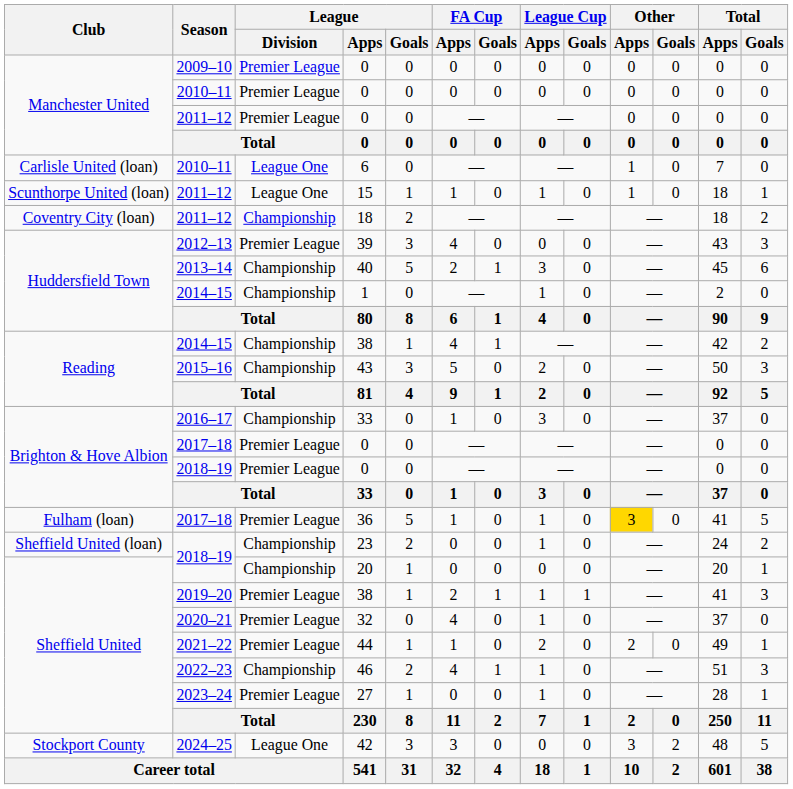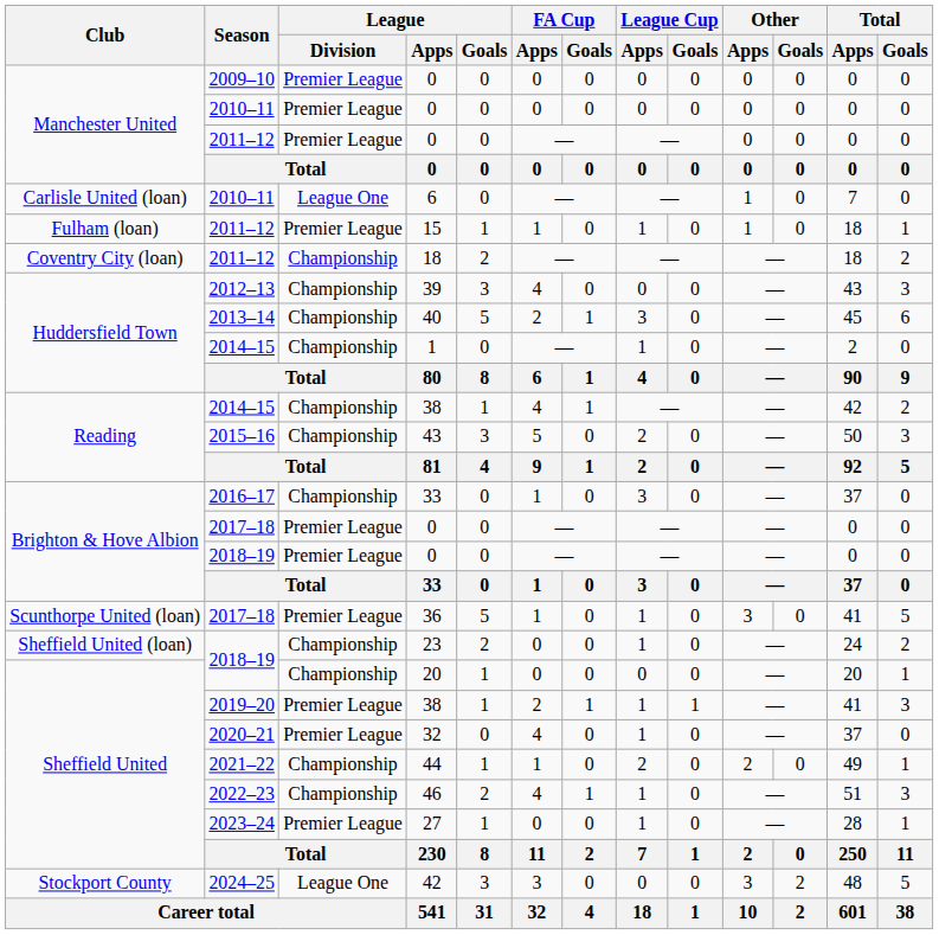 <table class=wikitable style="text-align:center">
 <tr>
 <th rowspan=2>Club</th>
 <th rowspan=2>Season</th>
 <th colspan=3>League</th>
 <th colspan=2><a href='#'>FA Cup</a></th>
 <th colspan=2><a href='#'>League Cup</a></th>
 <th colspan=2>Other</th>
 <th colspan=2>Total</th>
 </tr>
 <tr>
 <th>Division</th>
 <th>Apps</th>
 <th>Goals</th>
 <th>Apps</th>
 <th>Goals</th>
 <th>Apps</th>
 <th>Goals</th>
 <th>Apps</th>
 <th>Goals</th>
 <th>Apps</th>
 <th>Goals</th>
 </tr>
 <tr>
 <td rowspan=4><a href='#'>Manchester United</a></td>
 <td><a href='#'>2009–10</a></td>
 <td><a href='#'>Premier League</a></td>
 <td>0</td>
 <td>0</td>
 <td>0</td>
 <td>0</td>
 <td>0</td>
 <td>0</td>
 <td>0</td>
 <td>0</td>
 <td>0</td>
 <td>0</td>
 </tr>
 <tr>
 <td><a href='#'>2010–11</a></td>
 <td>Premier League</td>
 <td>0</td>
 <td>0</td>
 <td>0</td>
 <td>0</td>
 <td>0</td>
 <td>0</td>
 <td>0</td>
 <td>0</td>
 <td>0</td>
 <td>0</td>
 </tr>
 <tr>
 <td><a href='#'>2011–12</a></td>
 <td>Premier League</td>
 <td>0</td>
 <td>0</td>
 <td colspan=2>—</td>
 <td colspan=2>—</td>
 <td>0</td>
 <td>0</td>
 <td>0</td>
 <td>0</td>
 </tr>
 <tr>
 <th colspan=2>Total</th>
 <th>0</th>
 <th>0</th>
 <th>0</th>
 <th>0</th>
 <th>0</th>
 <th>0</th>
 <th>0</th>
 <th>0</th>
 <th>0</th>
 <th>0</th>
 </tr>
 <tr>
 <td><a href='#'>Carlisle United</a> (loan)</td>
 <td><a href='#'>2010–11</a></td>
 <td><a href='#'>League One</a></td>
 <td>6</td>
 <td>0</td>
 <td colspan=2>—</td>
 <td colspan=2>—</td>
 <td>1</td>
 <td>0</td>
 <td>7</td>
 <td>0</td>
 </tr>
 <tr>
-<td><a href='#'>Scunthorpe United</a> (loan)</td>
+<td><a href='#'>Fulham</a> (loan)</td>
 <td><a href='#'>2011–12</a></td>
-<td>League One</td>
+<td>Premier League</td>
 <td>15</td>
 <td>1</td>
 <td>1</td>
 <td>0</td>
 <td>1</td>
 <td>0</td>
 <td>1</td>
 <td>0</td>
 <td>18</td>
 <td>1</td>
 </tr>
 <tr>
 <td><a href='#'>Coventry City</a> (loan)</td>
 <td><a href='#'>2011–12</a></td>
 <td><a href='#'>Championship</a></td>
 <td>18</td>
 <td>2</td>
 <td colspan=2>—</td>
 <td colspan=2>—</td>
 <td colspan=2>—</td>
 <td>18</td>
 <td>2</td>
 </tr>
 <tr>
 <td rowspan=4><a href='#'>Huddersfield Town</a></td>
 <td><a href='#'>2012–13</a></td>
-<td>Premier League</td>
+<td>Championship</td>
 <td>39</td>
 <td>3</td>
 <td>4</td>
 <td>0</td>
 <td>0</td>
 <td>0</td>
 <td colspan=2>—</td>
 <td>43</td>
 <td>3</td>
 </tr>
 <tr>
 <td><a href='#'>2013–14</a></td>
 <td>Championship</td>
 <td>40</td>
 <td>5</td>
 <td>2</td>
 <td>1</td>
 <td>3</td>
 <td>0</td>
 <td colspan=2>—</td>
 <td>45</td>
 <td>6</td>
 </tr>
 <tr>
 <td><a href='#'>2014–15</a></td>
 <td>Championship</td>
 <td>1</td>
 <td>0</td>
 <td colspan=2>—</td>
 <td>1</td>
 <td>0</td>
 <td colspan=2>—</td>
 <td>2</td>
 <td>0</td>
 </tr>
 <tr>
 <th colspan=2>Total</th>
 <th>80</th>
 <th>8</th>
 <th>6</th>
 <th>1</th>
 <th>4</th>
 <th>0</th>
 <th colspan=2>—</th>
 <th>90</th>
 <th>9</th>
 </tr>
 <tr>
 <td rowspan=3><a href='#'>Reading</a></td>
 <td><a href='#'>2014–15</a></td>
 <td>Championship</td>
 <td>38</td>
 <td>1</td>
 <td>4</td>
 <td>1</td>
 <td colspan=2>—</td>
 <td colspan=2>—</td>
 <td>42</td>
 <td>2</td>
 </tr>
 <tr>
 <td><a href='#'>2015–16</a></td>
 <td>Championship</td>
 <td>43</td>
 <td>3</td>
 <td>5</td>
 <td>0</td>
 <td>2</td>
 <td>0</td>
 <td colspan=2>—</td>
 <td>50</td>
 <td>3</td>
 </tr>
 <tr>
 <th colspan=2>Total</th>
 <th>81</th>
 <th>4</th>
 <th>9</th>
 <th>1</th>
 <th>2</th>
 <th>0</th>
 <th colspan=2>—</th>
 <th>92</th>
 <th>5</th>
 </tr>
 <tr>
 <td rowspan=4><a href='#'>Brighton & Hove Albion</a></td>
 <td><a href='#'>2016–17</a></td>
 <td>Championship</td>
 <td>33</td>
 <td>0</td>
 <td>1</td>
 <td>0</td>
 <td>3</td>
 <td>0</td>
 <td colspan=2>—</td>
 <td>37</td>
 <td>0</td>
 </tr>
 <tr>
 <td><a href='#'>2017–18</a></td>
 <td>Premier League</td>
 <td>0</td>
 <td>0</td>
 <td colspan=2>—</td>
 <td colspan=2>—</td>
 <td colspan=2>—</td>
 <td>0</td>
 <td>0</td>
 </tr>
 <tr>
 <td><a href='#'>2018–19</a></td>
 <td>Premier League</td>
 <td>0</td>
 <td>0</td>
 <td colspan=2>—</td>
 <td colspan=2>—</td>
 <td colspan=2>—</td>
 <td>0</td>
 <td>0</td>
 </tr>
 <tr>
 <th colspan=2>Total</th>
 <th>33</th>
 <th>0</th>
 <th>1</th>
 <th>0</th>
 <th>3</th>
 <th>0</th>
 <th colspan=2>—</th>
 <th>37</th>
 <th>0</th>
 </tr>
 <tr>
-<td><a href='#'>Fulham</a> (loan)</td>
+<td><a href='#'>Scunthorpe United</a> (loan)</td>
 <td><a href='#'>2017–18</a></td>
 <td>Premier League</td>
 <td>36</td>
 <td>5</td>
 <td>1</td>
 <td>0</td>
 <td>1</td>
 <td>0</td>
-<td style="background: gold;">3</td>
+<td>3</td>
 <td>0</td>
 <td>41</td>
 <td>5</td>
 </tr>
 <tr>
 <td><a href='#'>Sheffield United</a> (loan)</td>
 <td rowspan="2"><a href='#'>2018–19</a></td>
 <td>Championship</td>
 <td>23</td>
 <td>2</td>
 <td>0</td>
 <td>0</td>
 <td>1</td>
 <td>0</td>
 <td colspan="2">—</td>
 <td>24</td>
 <td>2</td>
 </tr>
 <tr>
 <td rowspan="7"><a href='#'>Sheffield United</a></td>
 <td>Championship</td>
 <td>20</td>
 <td>1</td>
 <td>0</td>
 <td>0</td>
 <td>0</td>
 <td>0</td>
 <td colspan="2">—</td>
 <td>20</td>
 <td>1</td>
 </tr>
 <tr>
 <td><a href='#'>2019–20</a></td>
 <td>Premier League</td>
 <td>38</td>
 <td>1</td>
 <td>2</td>
 <td>1</td>
 <td>1</td>
 <td>1</td>
 <td colspan=2>—</td>
 <td>41</td>
 <td>3</td>
 </tr>
 <tr>
 <td><a href='#'>2020–21</a></td>
 <td>Premier League</td>
 <td>32</td>
 <td>0</td>
 <td>4</td>
 <td>0</td>
 <td>1</td>
 <td>0</td>
 <td colspan=2>—</td>
 <td>37</td>
 <td>0</td>
 </tr>
 <tr>
 <td><a href='#'>2021–22</a></td>
-<td>Premier League</td>
+<td>Championship</td>
 <td>44</td>
 <td>1</td>
 <td>1</td>
 <td>0</td>
 <td>2</td>
 <td>0</td>
 <td>2</td>
 <td>0</td>
 <td>49</td>
 <td>1</td>
 </tr>
 <tr>
 <td><a href='#'>2022–23</a></td>
 <td>Championship</td>
 <td>46</td>
 <td>2</td>
 <td>4</td>
 <td>1</td>
 <td>1</td>
 <td>0</td>
 <td colspan=2>—</td>
 <td>51</td>
 <td>3</td>
 </tr>
 <tr>
 <td><a href='#'>2023–24</a></td>
 <td>Premier League</td>
 <td>27</td>
 <td>1</td>
 <td>0</td>
 <td>0</td>
 <td>1</td>
 <td>0</td>
 <td colspan=2>—</td>
 <td>28</td>
 <td>1</td>
 </tr>
 <tr>
 <th colspan=2>Total</th>
 <th>230</th>
 <th>8</th>
 <th>11</th>
 <th>2</th>
 <th>7</th>
 <th>1</th>
 <th>2</th>
 <th>0</th>
 <th>250</th>
 <th>11</th>
 </tr>
 <tr>
 <td rowspan="1"><a href='#'>Stockport County</a></td>
 <td><a href='#'>2024–25</a></td>
 <td>League One</td>
 <td>42</td>
 <td>3</td>
 <td>3</td>
 <td>0</td>
 <td>0</td>
 <td>0</td>
 <td>3</td>
 <td>2</td>
 <td>48</td>
 <td>5</td>
 </tr>
 <tr>
 <th colspan=3>Career total</th>
 <th>541</th>
 <th>31</th>
 <th>32</th>
 <th>4</th>
 <th>18</th>
 <th>1</th>
 <th>10</th>
 <th>2</th>
 <th>601</th>
 <th>38</th>
 </tr>
 </table>
